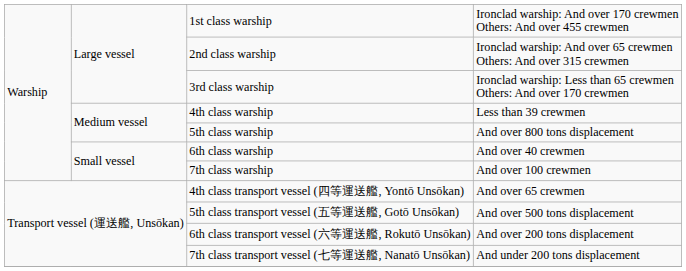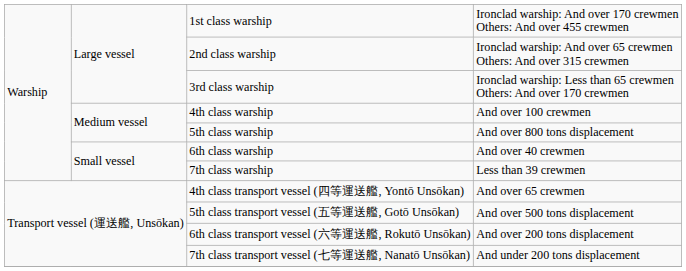 <table class="wikitable">
 <tr>
 <td rowspan="7">Warship</td>
 <td rowspan="3">Large vessel</td>
 <td>1st class warship</td>
 <td>Ironclad warship: And over 170 crewmen<br>Others: And over 455 crewmen</td>
 </tr>
 <tr>
 <td>2nd class warship</td>
 <td>Ironclad warship: And over 65 crewmen<br>Others: And over 315 crewmen</td>
 </tr>
 <tr>
 <td>3rd class warship</td>
 <td>Ironclad warship: Less than 65 crewmen<br>Others: And over 170 crewmen</td>
 </tr>
 <tr>
 <td rowspan="2">Medium vessel</td>
 <td>4th class warship</td>
-<td>Less than 39 crewmen</td>
+<td>And over 100 crewmen</td>
 </tr>
 <tr>
 <td>5th class warship</td>
 <td>And over 800 tons displacement</td>
 </tr>
 <tr>
 <td rowspan="2">Small vessel</td>
 <td>6th class warship</td>
 <td>And over 40 crewmen</td>
 </tr>
 <tr>
 <td>7th class warship</td>
-<td>And over 100 crewmen</td>
+<td>Less than 39 crewmen</td>
 </tr>
 <tr>
 <td rowspan="4" colspan="2">Transport vessel (運送艦, Unsōkan)</td>
 <td>4th class transport vessel (四等運送艦, Yontō Unsōkan)</td>
 <td>And over 65 crewmen</td>
 </tr>
 <tr>
 <td>5th class transport vessel (五等運送艦, Gotō Unsōkan)</td>
 <td>And over 500 tons displacement</td>
 </tr>
 <tr>
 <td>6th class transport vessel (六等運送艦, Rokutō Unsōkan)</td>
 <td>And over 200 tons displacement</td>
 </tr>
 <tr>
 <td>7th class transport vessel (七等運送艦, Nanatō Unsōkan)</td>
 <td>And under 200 tons displacement</td>
 </tr>
 <tr>
 </tr>
 </table>
